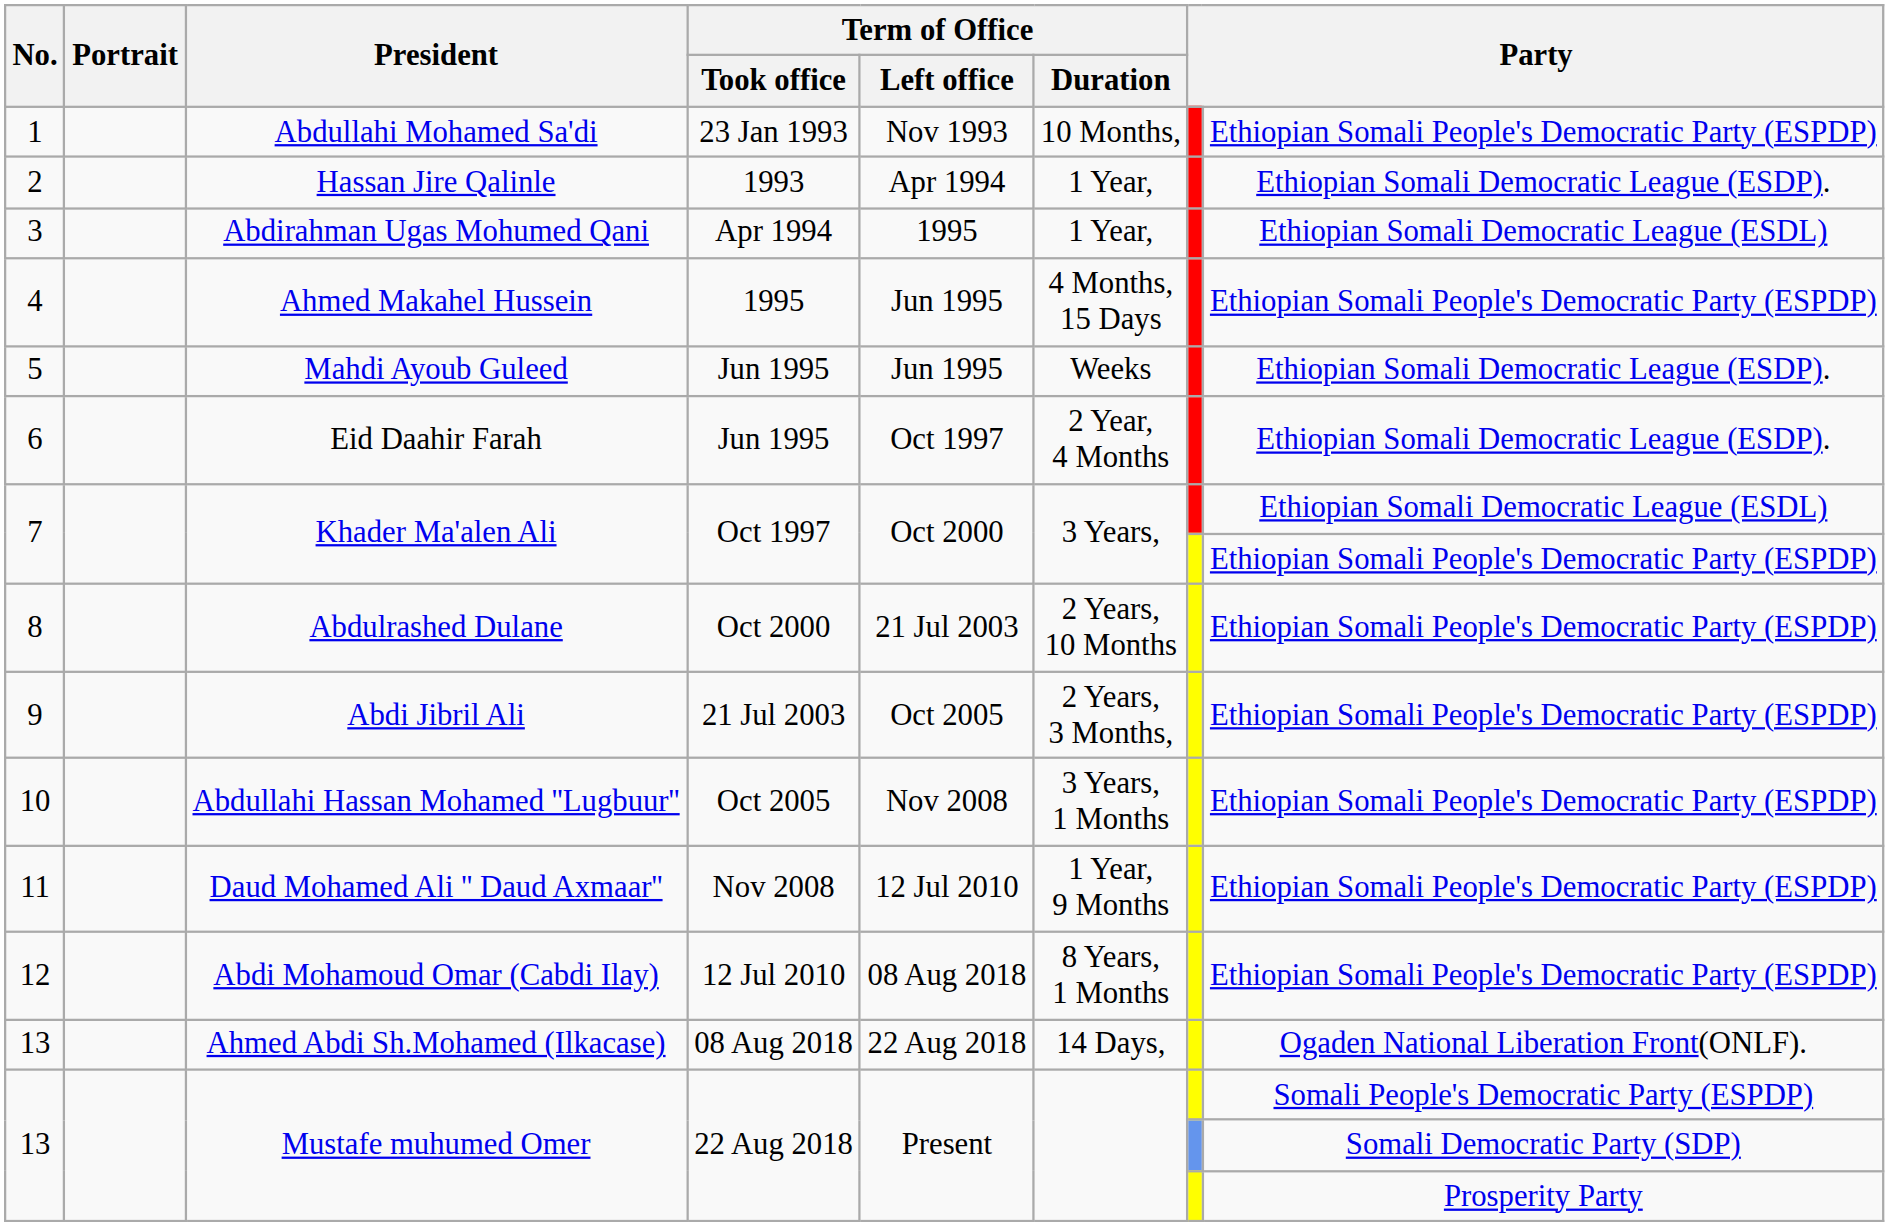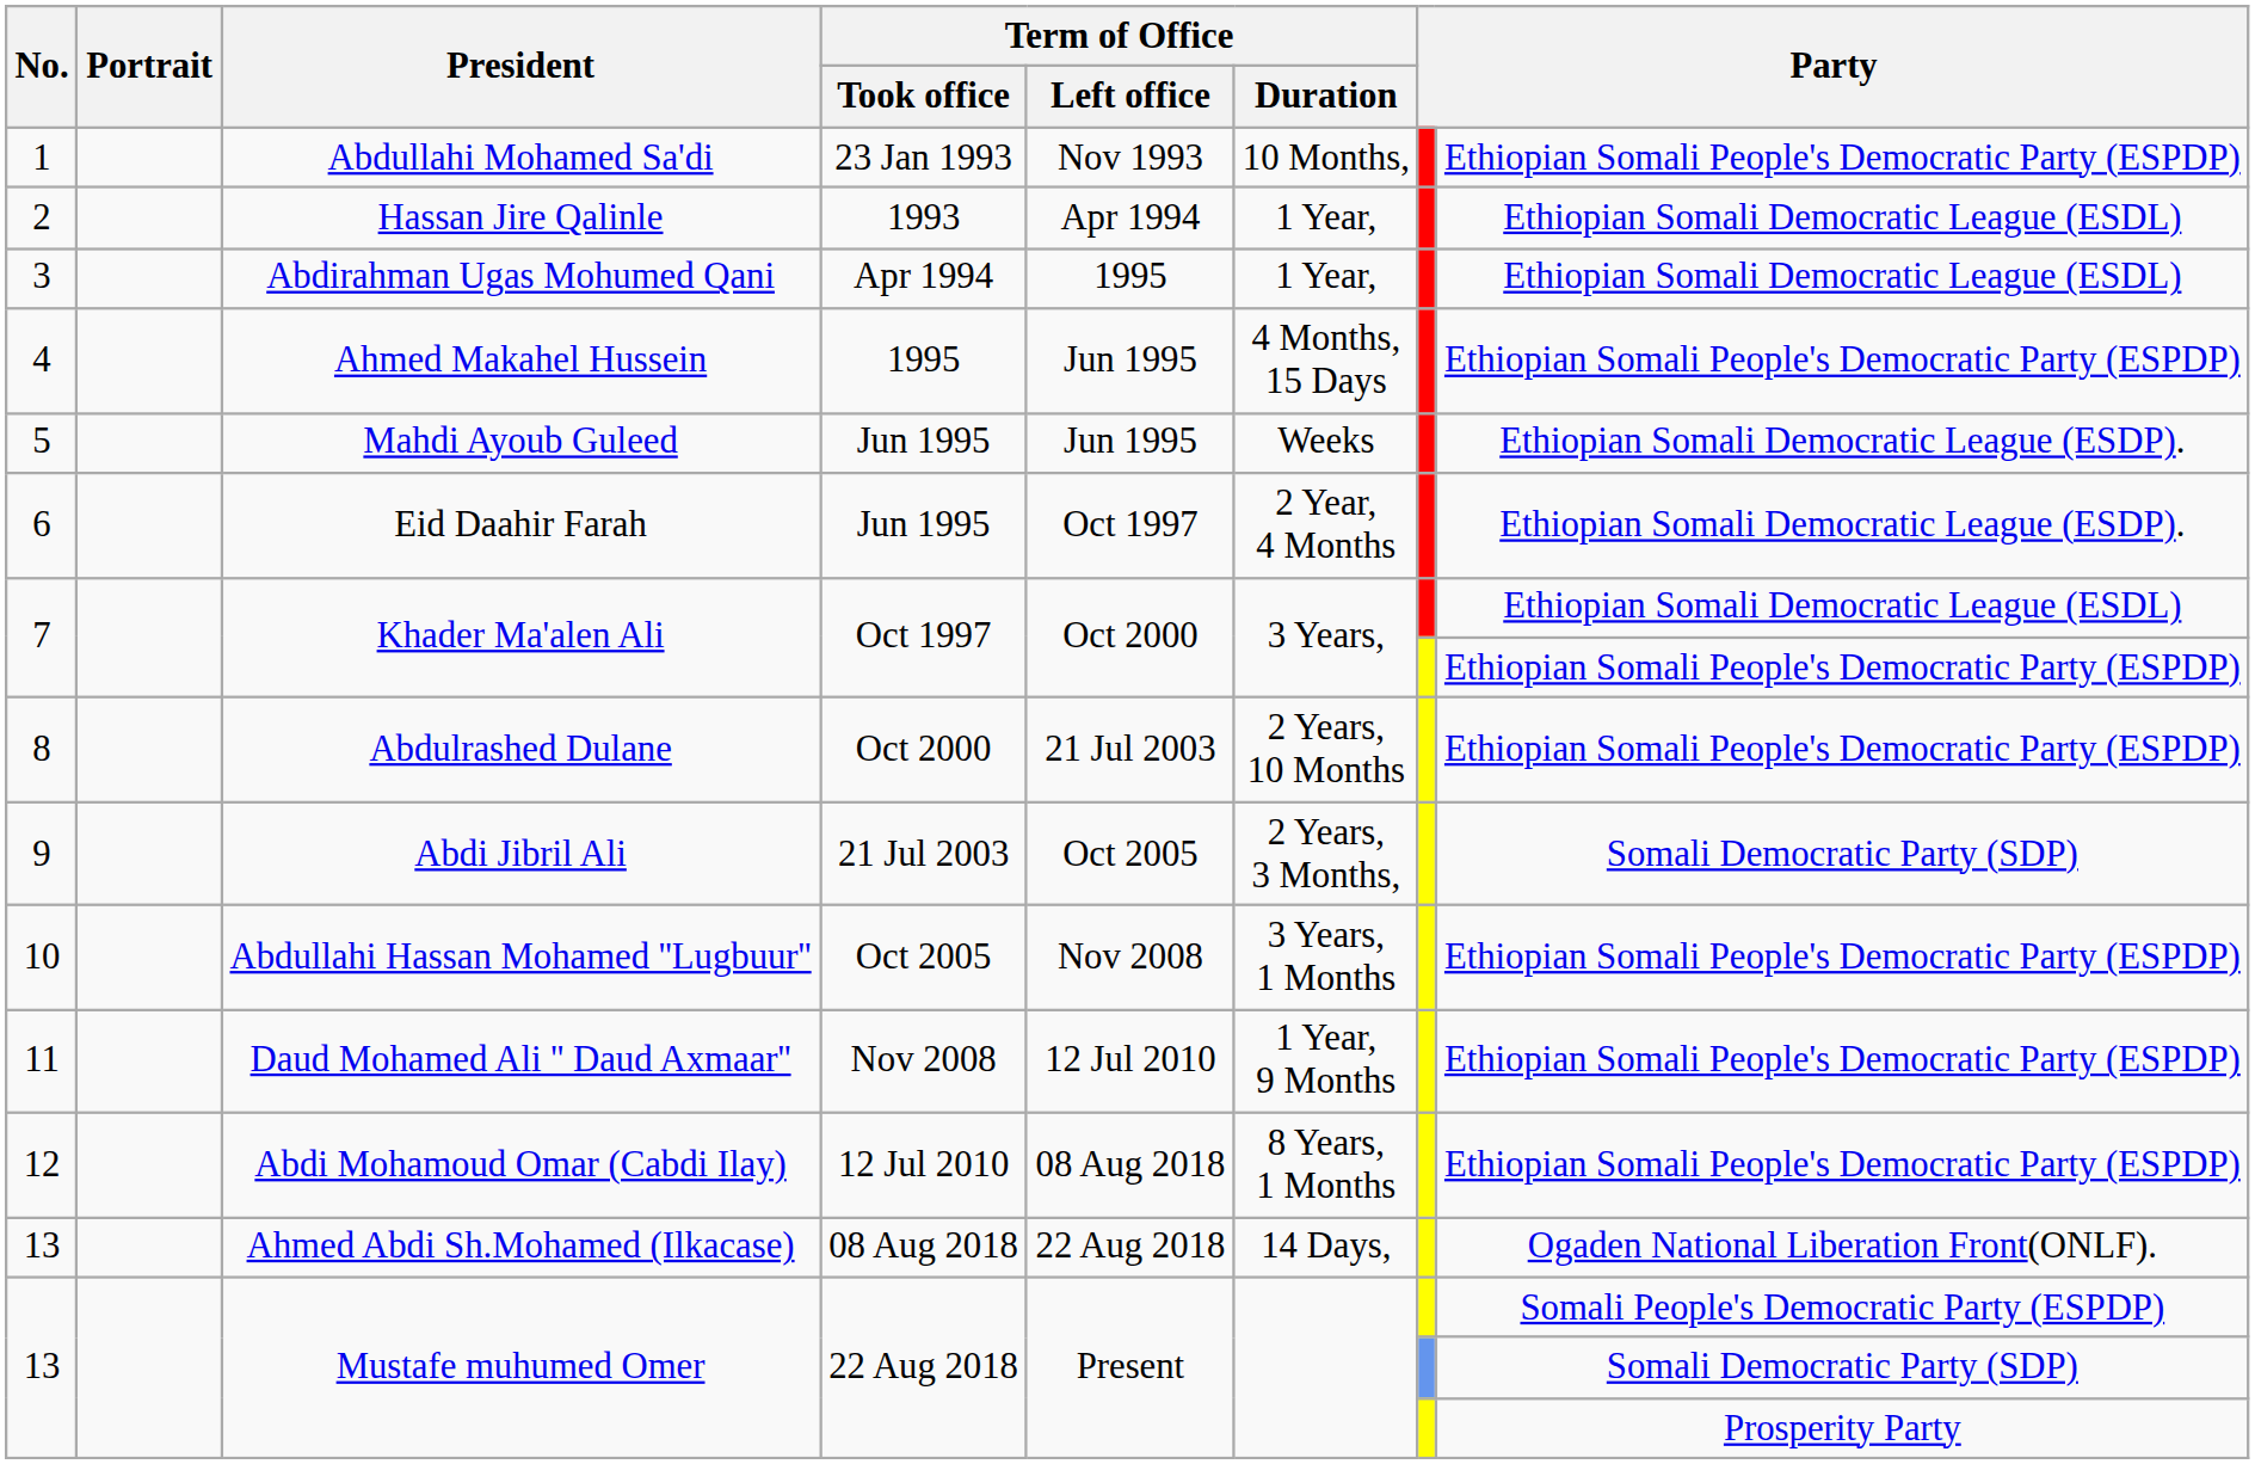 <table class="wikitable" style="font-size:85%;text-align:center">
 <tr>
 <th rowspan="2">No.</th>
 <th rowspan="2">Portrait</th>
 <th rowspan="2">President<br></th>
 <th colspan="3">Term of Office</th>
 <th colspan="2" rowspan="2">Party</th>
 </tr>
 <tr>
 <th>Took office</th>
 <th>Left office</th>
 <th>Duration</th>
 </tr>
 <tr>
 <td>1</td>
 <td></td>
 <td><a href='#'>Abdullahi Mohamed Sa'di</a></td>
 <td>23 Jan 1993</td>
 <td>Nov 1993</td>
 <td>10 Months,</td>
 <th style="background:RED"></th>
 <td><a href='#'>Ethiopian Somali People's Democratic Party (ESPDP)</a></td>
 </tr>
 <tr>
 <td>2</td>
 <td></td>
 <td><a href='#'>Hassan Jire Qalinle</a></td>
 <td>1993</td>
 <td>Apr 1994</td>
 <td>1 Year,</td>
 <th style="background:RED"></th>
-<td><a href='#'>Ethiopian Somali Democratic League (ESDP)</a>.</td>
+<td><a href='#'>Ethiopian Somali Democratic League (ESDL)</a></td>
 </tr>
 <tr>
 <td>3</td>
 <td></td>
 <td><a href='#'>Abdirahman Ugas Mohumed Qani</a></td>
 <td>Apr 1994</td>
 <td>1995</td>
 <td>1 Year,</td>
 <th style="background:RED"></th>
 <td><a href='#'>Ethiopian Somali Democratic League (ESDL)</a></td>
 </tr>
 <tr>
 <td>4</td>
 <td></td>
 <td><a href='#'>Ahmed Makahel Hussein</a></td>
 <td>1995</td>
 <td>Jun 1995</td>
 <td>4 Months,<br>15 Days</td>
 <th style="background:RED"></th>
 <td><a href='#'>Ethiopian Somali People's Democratic Party (ESPDP)</a></td>
 </tr>
 <tr>
 <td>5</td>
 <td></td>
 <td><a href='#'>Mahdi Ayoub Guleed</a></td>
 <td>Jun 1995</td>
 <td>Jun 1995</td>
 <td>Weeks</td>
 <th style="background:RED"></th>
 <td><a href='#'>Ethiopian Somali Democratic League (ESDP)</a>.</td>
 </tr>
 <tr>
 <td>6</td>
 <td></td>
 <td>Eid Daahir Farah</td>
 <td>Jun 1995</td>
 <td>Oct 1997</td>
 <td>2 Year,<br>4 Months</td>
 <th style="background:RED"></th>
 <td><a href='#'>Ethiopian Somali Democratic League (ESDP)</a>.</td>
 </tr>
 <tr>
 <td rowspan="2">7</td>
 <td rowspan="2"></td>
 <td rowspan="2"><a href='#'>Khader Ma'alen Ali</a></td>
 <td rowspan="2">Oct 1997</td>
 <td rowspan="2">Oct 2000</td>
 <td rowspan="2">3 Years,</td>
 <th style="background:RED"></th>
 <td><a href='#'>Ethiopian Somali Democratic League (ESDL)</a><br></td>
 </tr>
 <tr>
 <th style="background:Yellow"></th>
 <td><a href='#'>Ethiopian Somali People's Democratic Party (ESPDP)</a></td>
 </tr>
 <tr>
 <td>8</td>
 <td></td>
 <td><a href='#'>Abdulrashed Dulane</a></td>
 <td>Oct 2000</td>
 <td>21 Jul 2003</td>
 <td>2 Years,<br>10 Months</td>
 <th style="background:Yellow"></th>
 <td><a href='#'>Ethiopian Somali People's Democratic Party (ESPDP)</a></td>
 </tr>
 <tr>
 <td>9</td>
 <td></td>
 <td><a href='#'>Abdi Jibril Ali</a></td>
 <td>21 Jul 2003</td>
 <td>Oct 2005</td>
 <td>2 Years,<br>3 Months,</td>
 <th style="background:Yellow"></th>
-<td><a href='#'>Ethiopian Somali People's Democratic Party (ESPDP)</a></td>
+<td><a href='#'>Somali Democratic Party (SDP)</a><br></td>
 </tr>
 <tr>
 <td>10</td>
 <td></td>
 <td><a href='#'>Abdullahi Hassan Mohamed ''Lugbuur''</a></td>
 <td>Oct 2005</td>
 <td>Nov 2008</td>
 <td>3 Years,<br>1 Months</td>
 <th style="background:Yellow"></th>
 <td><a href='#'>Ethiopian Somali People's Democratic Party (ESPDP)</a></td>
 </tr>
 <tr>
 <td>11</td>
 <td></td>
 <td><a href='#'>Daud Mohamed Ali '' Daud Axmaar''</a></td>
 <td>Nov 2008</td>
 <td>12 Jul 2010</td>
 <td>1 Year,<br>9 Months</td>
 <th style="background:Yellow"></th>
 <td><a href='#'>Ethiopian Somali People's Democratic Party (ESPDP)</a></td>
 </tr>
 <tr>
 <td>12</td>
 <td></td>
 <td><a href='#'>Abdi Mohamoud Omar (Cabdi Ilay)</a></td>
 <td>12 Jul 2010</td>
 <td>08 Aug 2018</td>
 <td>8 Years,<br>1 Months</td>
 <th style="background:Yellow"></th>
 <td><a href='#'>Ethiopian Somali People's Democratic Party (ESPDP)</a></td>
 </tr>
 <tr>
 <td>13</td>
 <td></td>
 <td><a href='#'>Ahmed Abdi Sh.Mohamed (Ilkacase)</a></td>
 <td>08 Aug 2018</td>
 <td>22 Aug 2018</td>
 <td>14 Days,</td>
 <th style="background:Yellow"></th>
 <td><a href='#'>Ogaden National Liberation Front</a>(ONLF).</td>
 </tr>
 <tr>
 <td rowspan="3">13</td>
 <td rowspan="3"></td>
 <td rowspan="3"><a href='#'>Mustafe muhumed Omer</a><br></td>
 <td rowspan="3">22 Aug 2018</td>
 <td rowspan="3">Present</td>
 <td rowspan="3"></td>
 <th style="background:Yellow"></th>
 <td><a href='#'>Somali People's Democratic Party (ESPDP)</a>  <br></td>
 </tr>
 <tr>
 <th style="background:CornflowerBlue"></th>
 <td><a href='#'>Somali Democratic Party (SDP)</a><br></td>
 </tr>
 <tr>
 <th style="background:Yellow"></th>
 <td><a href='#'>Prosperity Party</a></td>
 </tr>
 </table>
